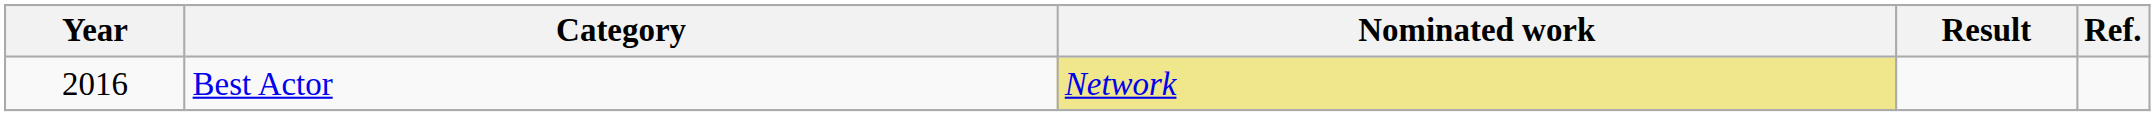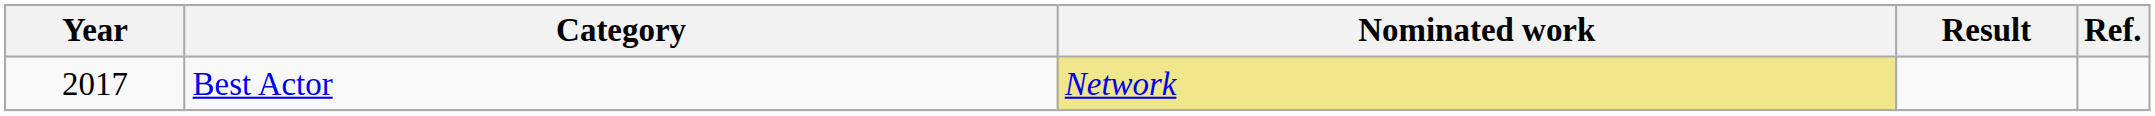 <table class=wikitable>
 <tr>
 <th scope="col" style="width:5em;">Year</th>
 <th scope="col" style="width:26em;">Category</th>
 <th scope="col" style="width:25em;">Nominated work</th>
 <th scope="col" style="width:5em;">Result</th>
 <th>Ref.</th>
 </tr>
 <tr>
-<td style="text-align:center;">2016</td>
+<td style="text-align:center;">2017</td>
 <td><a href='#'>Best Actor</a></td>
 <td style="background: khaki;"><a href='#'><em>Network</em></a></td>
 <td></td>
 <td style="text-align:center;"></td>
 </tr>
 </table>
